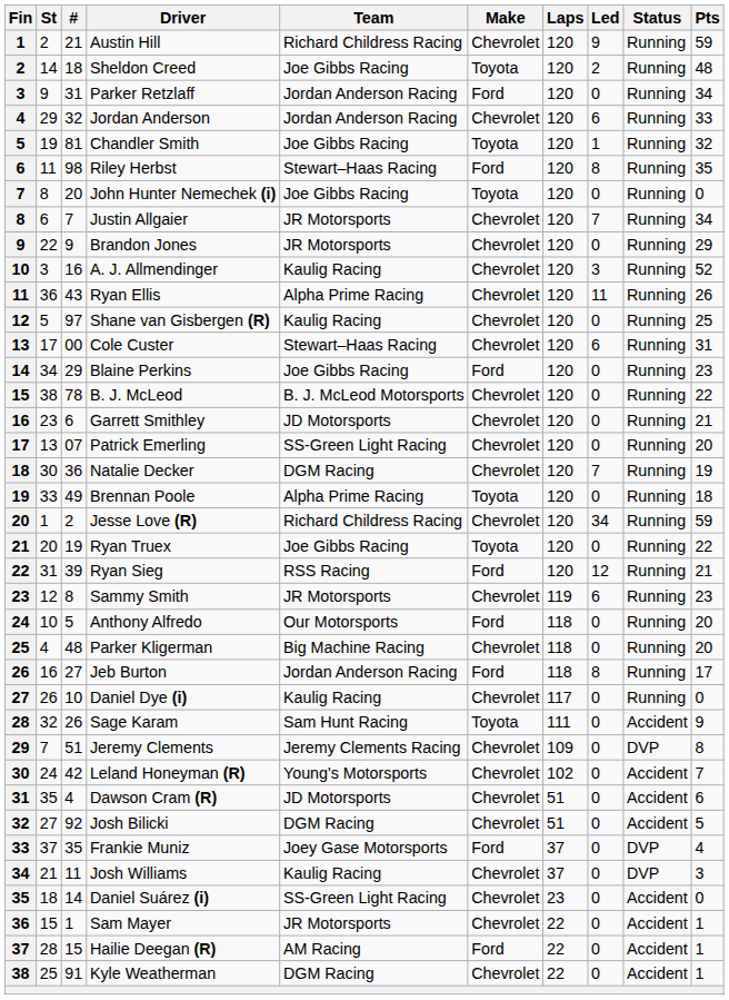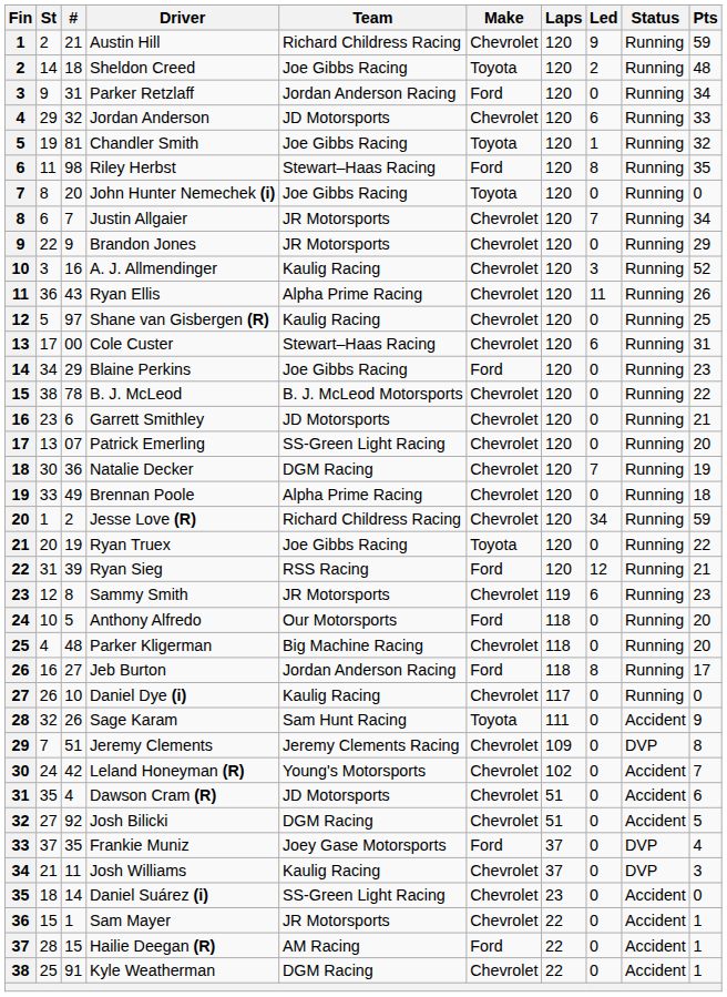 <table class="wikitable" style="font-size:95%">
 <tr>
 <th>Fin</th>
 <th>St</th>
 <th>#</th>
 <th>Driver</th>
 <th>Team</th>
 <th>Make</th>
 <th>Laps</th>
 <th>Led</th>
 <th>Status</th>
 <th>Pts</th>
 </tr>
 <tr>
 <th>1</th>
 <td>2</td>
 <td>21</td>
 <td>Austin Hill</td>
 <td>Richard Childress Racing</td>
 <td>Chevrolet</td>
 <td>120</td>
 <td>9</td>
 <td>Running</td>
 <td>59</td>
 </tr>
 <tr>
 <th>2</th>
 <td>14</td>
 <td>18</td>
 <td>Sheldon Creed</td>
 <td>Joe Gibbs Racing</td>
 <td>Toyota</td>
 <td>120</td>
 <td>2</td>
 <td>Running</td>
 <td>48</td>
 </tr>
 <tr>
 <th>3</th>
 <td>9</td>
 <td>31</td>
 <td>Parker Retzlaff</td>
 <td>Jordan Anderson Racing</td>
 <td>Ford</td>
 <td>120</td>
 <td>0</td>
 <td>Running</td>
 <td>34</td>
 </tr>
 <tr>
 <th>4</th>
 <td>29</td>
 <td>32</td>
 <td>Jordan Anderson</td>
-<td>Jordan Anderson Racing</td>
+<td>JD Motorsports</td>
 <td>Chevrolet</td>
 <td>120</td>
 <td>6</td>
 <td>Running</td>
 <td>33</td>
 </tr>
 <tr>
 <th>5</th>
 <td>19</td>
 <td>81</td>
 <td>Chandler Smith</td>
 <td>Joe Gibbs Racing</td>
 <td>Toyota</td>
 <td>120</td>
 <td>1</td>
 <td>Running</td>
 <td>32</td>
 </tr>
 <tr>
 <th>6</th>
 <td>11</td>
 <td>98</td>
 <td>Riley Herbst</td>
 <td>Stewart–Haas Racing</td>
 <td>Ford</td>
 <td>120</td>
 <td>8</td>
 <td>Running</td>
 <td>35</td>
 </tr>
 <tr>
 <th>7</th>
 <td>8</td>
 <td>20</td>
 <td>John Hunter Nemechek <strong>(i)</strong></td>
 <td>Joe Gibbs Racing</td>
 <td>Toyota</td>
 <td>120</td>
 <td>0</td>
 <td>Running</td>
 <td>0</td>
 </tr>
 <tr>
 <th>8</th>
 <td>6</td>
 <td>7</td>
 <td>Justin Allgaier</td>
 <td>JR Motorsports</td>
 <td>Chevrolet</td>
 <td>120</td>
 <td>7</td>
 <td>Running</td>
 <td>34</td>
 </tr>
 <tr>
 <th>9</th>
 <td>22</td>
 <td>9</td>
 <td>Brandon Jones</td>
 <td>JR Motorsports</td>
 <td>Chevrolet</td>
 <td>120</td>
 <td>0</td>
 <td>Running</td>
 <td>29</td>
 </tr>
 <tr>
 <th>10</th>
 <td>3</td>
 <td>16</td>
 <td>A. J. Allmendinger</td>
 <td>Kaulig Racing</td>
 <td>Chevrolet</td>
 <td>120</td>
 <td>3</td>
 <td>Running</td>
 <td>52</td>
 </tr>
 <tr>
 <th>11</th>
 <td>36</td>
 <td>43</td>
 <td>Ryan Ellis</td>
 <td>Alpha Prime Racing</td>
 <td>Chevrolet</td>
 <td>120</td>
 <td>11</td>
 <td>Running</td>
 <td>26</td>
 </tr>
 <tr>
 <th>12</th>
 <td>5</td>
 <td>97</td>
 <td>Shane van Gisbergen <strong>(R)</strong></td>
 <td>Kaulig Racing</td>
 <td>Chevrolet</td>
 <td>120</td>
 <td>0</td>
 <td>Running</td>
 <td>25</td>
 </tr>
 <tr>
 <th>13</th>
 <td>17</td>
 <td>00</td>
 <td>Cole Custer</td>
 <td>Stewart–Haas Racing</td>
 <td>Chevrolet</td>
 <td>120</td>
 <td>6</td>
 <td>Running</td>
 <td>31</td>
 </tr>
 <tr>
 <th>14</th>
 <td>34</td>
 <td>29</td>
 <td>Blaine Perkins</td>
 <td>Joe Gibbs Racing</td>
 <td>Ford</td>
 <td>120</td>
 <td>0</td>
 <td>Running</td>
 <td>23</td>
 </tr>
 <tr>
 <th>15</th>
 <td>38</td>
 <td>78</td>
 <td>B. J. McLeod</td>
 <td>B. J. McLeod Motorsports</td>
 <td>Chevrolet</td>
 <td>120</td>
 <td>0</td>
 <td>Running</td>
 <td>22</td>
 </tr>
 <tr>
 <th>16</th>
 <td>23</td>
 <td>6</td>
 <td>Garrett Smithley</td>
 <td>JD Motorsports</td>
 <td>Chevrolet</td>
 <td>120</td>
 <td>0</td>
 <td>Running</td>
 <td>21</td>
 </tr>
 <tr>
 <th>17</th>
 <td>13</td>
 <td>07</td>
 <td>Patrick Emerling</td>
 <td>SS-Green Light Racing</td>
 <td>Chevrolet</td>
 <td>120</td>
 <td>0</td>
 <td>Running</td>
 <td>20</td>
 </tr>
 <tr>
 <th>18</th>
 <td>30</td>
 <td>36</td>
 <td>Natalie Decker</td>
 <td>DGM Racing</td>
 <td>Chevrolet</td>
 <td>120</td>
 <td>7</td>
 <td>Running</td>
 <td>19</td>
 </tr>
 <tr>
 <th>19</th>
 <td>33</td>
 <td>49</td>
 <td>Brennan Poole</td>
 <td>Alpha Prime Racing</td>
-<td>Toyota</td>
+<td>Chevrolet</td>
 <td>120</td>
 <td>0</td>
 <td>Running</td>
 <td>18</td>
 </tr>
 <tr>
 <th>20</th>
 <td>1</td>
 <td>2</td>
 <td>Jesse Love <strong>(R)</strong></td>
 <td>Richard Childress Racing</td>
 <td>Chevrolet</td>
 <td>120</td>
 <td>34</td>
 <td>Running</td>
 <td>59</td>
 </tr>
 <tr>
 <th>21</th>
 <td>20</td>
 <td>19</td>
 <td>Ryan Truex</td>
 <td>Joe Gibbs Racing</td>
 <td>Toyota</td>
 <td>120</td>
 <td>0</td>
 <td>Running</td>
 <td>22</td>
 </tr>
 <tr>
 <th>22</th>
 <td>31</td>
 <td>39</td>
 <td>Ryan Sieg</td>
 <td>RSS Racing</td>
 <td>Ford</td>
 <td>120</td>
 <td>12</td>
 <td>Running</td>
 <td>21</td>
 </tr>
 <tr>
 <th>23</th>
 <td>12</td>
 <td>8</td>
 <td>Sammy Smith</td>
 <td>JR Motorsports</td>
 <td>Chevrolet</td>
 <td>119</td>
 <td>6</td>
 <td>Running</td>
 <td>23</td>
 </tr>
 <tr>
 <th>24</th>
 <td>10</td>
 <td>5</td>
 <td>Anthony Alfredo</td>
 <td>Our Motorsports</td>
 <td>Ford</td>
 <td>118</td>
 <td>0</td>
 <td>Running</td>
 <td>20</td>
 </tr>
 <tr>
 <th>25</th>
 <td>4</td>
 <td>48</td>
 <td>Parker Kligerman</td>
 <td>Big Machine Racing</td>
 <td>Chevrolet</td>
 <td>118</td>
 <td>0</td>
 <td>Running</td>
 <td>20</td>
 </tr>
 <tr>
 <th>26</th>
 <td>16</td>
 <td>27</td>
 <td>Jeb Burton</td>
 <td>Jordan Anderson Racing</td>
 <td>Ford</td>
 <td>118</td>
 <td>8</td>
 <td>Running</td>
 <td>17</td>
 </tr>
 <tr>
 <th>27</th>
 <td>26</td>
 <td>10</td>
 <td>Daniel Dye <strong>(i)</strong></td>
 <td>Kaulig Racing</td>
 <td>Chevrolet</td>
 <td>117</td>
 <td>0</td>
 <td>Running</td>
 <td>0</td>
 </tr>
 <tr>
 <th>28</th>
 <td>32</td>
 <td>26</td>
 <td>Sage Karam</td>
 <td>Sam Hunt Racing</td>
 <td>Toyota</td>
 <td>111</td>
 <td>0</td>
 <td>Accident</td>
 <td>9</td>
 </tr>
 <tr>
 <th>29</th>
 <td>7</td>
 <td>51</td>
 <td>Jeremy Clements</td>
 <td>Jeremy Clements Racing</td>
 <td>Chevrolet</td>
 <td>109</td>
 <td>0</td>
 <td>DVP</td>
 <td>8</td>
 </tr>
 <tr>
 <th>30</th>
 <td>24</td>
 <td>42</td>
 <td>Leland Honeyman <strong>(R)</strong></td>
 <td>Young's Motorsports</td>
 <td>Chevrolet</td>
 <td>102</td>
 <td>0</td>
 <td>Accident</td>
 <td>7</td>
 </tr>
 <tr>
 <th>31</th>
 <td>35</td>
 <td>4</td>
 <td>Dawson Cram <strong>(R)</strong></td>
 <td>JD Motorsports</td>
 <td>Chevrolet</td>
 <td>51</td>
 <td>0</td>
 <td>Accident</td>
 <td>6</td>
 </tr>
 <tr>
 <th>32</th>
 <td>27</td>
 <td>92</td>
 <td>Josh Bilicki</td>
 <td>DGM Racing</td>
 <td>Chevrolet</td>
 <td>51</td>
 <td>0</td>
 <td>Accident</td>
 <td>5</td>
 </tr>
 <tr>
 <th>33</th>
 <td>37</td>
 <td>35</td>
 <td>Frankie Muniz</td>
 <td>Joey Gase Motorsports</td>
 <td>Ford</td>
 <td>37</td>
 <td>0</td>
 <td>DVP</td>
 <td>4</td>
 </tr>
 <tr>
 <th>34</th>
 <td>21</td>
 <td>11</td>
 <td>Josh Williams</td>
 <td>Kaulig Racing</td>
 <td>Chevrolet</td>
 <td>37</td>
 <td>0</td>
 <td>DVP</td>
 <td>3</td>
 </tr>
 <tr>
 <th>35</th>
 <td>18</td>
 <td>14</td>
 <td>Daniel Suárez <strong>(i)</strong></td>
 <td>SS-Green Light Racing</td>
 <td>Chevrolet</td>
 <td>23</td>
 <td>0</td>
 <td>Accident</td>
 <td>0</td>
 </tr>
 <tr>
 <th>36</th>
 <td>15</td>
 <td>1</td>
 <td>Sam Mayer</td>
 <td>JR Motorsports</td>
 <td>Chevrolet</td>
 <td>22</td>
 <td>0</td>
 <td>Accident</td>
 <td>1</td>
 </tr>
 <tr>
 <th>37</th>
 <td>28</td>
 <td>15</td>
 <td>Hailie Deegan <strong>(R)</strong></td>
 <td>AM Racing</td>
 <td>Ford</td>
 <td>22</td>
 <td>0</td>
 <td>Accident</td>
 <td>1</td>
 </tr>
 <tr>
 <th>38</th>
 <td>25</td>
 <td>91</td>
 <td>Kyle Weatherman</td>
 <td>DGM Racing</td>
 <td>Chevrolet</td>
 <td>22</td>
 <td>0</td>
 <td>Accident</td>
 <td>1</td>
 </tr>
 <tr>
 <th colspan="10"></th>
 </tr>
 </table>
